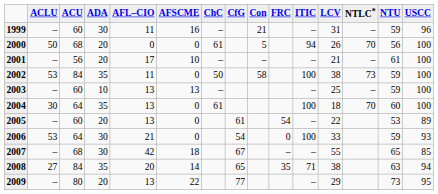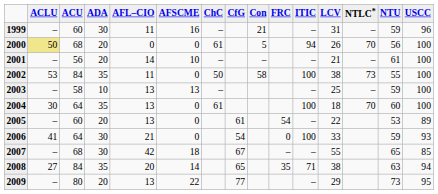 <table class=wikitable>
 <tr>
 <td></td>
 <th scope="col" style="background:#efefef;"><a href='#'>ACLU</a></th>
 <th scope="col" style="background:#efefef;"><a href='#'>ACU</a></th>
 <th scope="col" style="background:#efefef;"><a href='#'>ADA</a></th>
 <th scope="col" style="background:#efefef;"><a href='#'>AFL–CIO</a></th>
 <th scope="col" style="background:#efefef;"><a href='#'>AFSCME</a></th>
 <th scope="col" style="background:#efefef;"><a href='#'>ChC</a></th>
 <th scope="col" style="background:#efefef;"><a href='#'>CfG</a></th>
 <th scope="col" style="background:#efefef;"><a href='#'>Con</a></th>
 <th scope="col" style="background:#efefef;"><a href='#'>FRC</a></th>
 <th scope="col" style="background:#efefef;"><a href='#'>ITIC</a></th>
 <th scope="col" style="background:#efefef;"><a href='#'>LCV</a></th>
 <th scope="col" style="background:#efefef;">NTLC<sup>*</sup></th>
 <th scope="col" style="background:#efefef;"><a href='#'>NTU</a></th>
 <th scope="col" style="background:#efefef;"><a href='#'>USCC</a></th>
 </tr>
 <tr>
 <th scope="row" style="background:#efefef;" align="left">1999</th>
 <td align="right">–</td>
 <td align="right">60</td>
 <td align="right">30</td>
 <td align="right">11</td>
 <td align="right">16</td>
 <td align="right">–</td>
 <td align="right"></td>
 <td align="right">21</td>
 <td align="right"></td>
 <td align="right">–</td>
 <td align="right">31</td>
 <td align="right">–</td>
 <td align="right">59</td>
 <td align="right">96</td>
 </tr>
 <tr>
 <th scope="row" style="background:#efefef;" align="left">2000</th>
-<td align="right">50</td>
+<td align="right" style="background: khaki;">50</td>
 <td align="right">68</td>
 <td align="right">20</td>
 <td align="right">0</td>
 <td align="right">0</td>
 <td align="right">61</td>
 <td align="right"></td>
 <td align="right">5</td>
 <td align="right"></td>
 <td align="right">94</td>
 <td align="right">26</td>
 <td align="right">70</td>
 <td align="right">56</td>
 <td align="right">100</td>
 </tr>
 <tr>
 <th scope="row" style="background:#efefef;" align="left">2001</th>
 <td align="right">–</td>
 <td align="right">56</td>
 <td align="right">20</td>
-<td align="right">17</td>
+<td align="right">14</td>
 <td align="right">10</td>
 <td align="right">–</td>
 <td align="right"></td>
 <td align="right">–</td>
 <td align="right"></td>
 <td align="right">–</td>
 <td align="right">21</td>
 <td align="right">–</td>
 <td align="right">61</td>
 <td align="right">100</td>
 </tr>
 <tr>
 <th scope="row" style="background:#efefef;" align="left">2002</th>
 <td align="right">53</td>
 <td align="right">84</td>
 <td align="right">35</td>
 <td align="right">11</td>
 <td align="right">0</td>
 <td align="right">50</td>
 <td align="right"></td>
 <td align="right">58</td>
 <td align="right"></td>
 <td align="right">100</td>
 <td align="right">38</td>
 <td align="right">73</td>
-<td align="right">59</td>
+<td align="right">55</td>
 <td align="right">100</td>
 </tr>
 <tr>
 <th scope="row" style="background:#efefef;" align="left">2003</th>
 <td align="right">–</td>
-<td align="right">60</td>
+<td align="right">58</td>
 <td align="right">10</td>
 <td align="right">13</td>
 <td align="right">13</td>
 <td align="right">–</td>
 <td align="right"></td>
 <td align="right"></td>
 <td align="right"></td>
 <td align="right">–</td>
 <td align="right">25</td>
 <td align="right">–</td>
 <td align="right">59</td>
 <td align="right">100</td>
 </tr>
 <tr>
 <th scope="row" style="background:#efefef;" align="left">2004</th>
 <td align="right">30</td>
 <td align="right">64</td>
 <td align="right">35</td>
 <td align="right">13</td>
 <td align="right">0</td>
 <td align="right">61</td>
 <td align="right"></td>
 <td align="right"></td>
 <td align="right"></td>
 <td align="right">100</td>
 <td align="right">18</td>
 <td align="right">70</td>
 <td align="right">60</td>
 <td align="right">100</td>
 </tr>
 <tr>
 <th scope="row" style="background:#efefef;" align="left">2005</th>
 <td align="right">–</td>
 <td align="right">60</td>
 <td align="right">20</td>
 <td align="right">13</td>
 <td align="right">0</td>
 <td align="right"></td>
 <td align="right">61</td>
 <td align="right"></td>
 <td align="right">54</td>
 <td align="right">–</td>
 <td align="right">22</td>
 <td align="right"></td>
 <td align="right">53</td>
 <td align="right">89</td>
 </tr>
 <tr>
 <th scope="row" style="background:#efefef;" align="left">2006</th>
-<td align="right">53</td>
+<td align="right">41</td>
 <td align="right">64</td>
 <td align="right">30</td>
 <td align="right">21</td>
 <td align="right">0</td>
 <td align="right"></td>
 <td align="right">54</td>
 <td align="right"></td>
 <td align="right">0</td>
 <td align="right">100</td>
 <td align="right">33</td>
 <td align="right"></td>
 <td align="right">59</td>
 <td align="right">93</td>
 </tr>
 <tr>
 <th scope="row" style="background:#efefef;" align="left">2007</th>
 <td align="right">–</td>
 <td align="right">68</td>
 <td align="right">30</td>
 <td align="right">42</td>
 <td align="right">18</td>
 <td align="right"></td>
 <td align="right">67</td>
 <td align="right"></td>
 <td align="right">–</td>
 <td align="right">–</td>
 <td align="right">55</td>
 <td align="right"></td>
 <td align="right">65</td>
 <td align="right">85</td>
 </tr>
 <tr>
 <th scope="row" style="background:#efefef;" align="left">2008</th>
 <td align="right">27</td>
 <td align="right">84</td>
 <td align="right">35</td>
 <td align="right">20</td>
 <td align="right">14</td>
 <td align="right"></td>
 <td align="right">65</td>
 <td align="right"></td>
 <td align="right">35</td>
 <td align="right">71</td>
 <td align="right">38</td>
 <td align="right"></td>
 <td align="right">63</td>
 <td align="right">94</td>
 </tr>
 <tr>
 <th scope="row" style="background:#efefef;" align="left">2009</th>
 <td align="right">–</td>
 <td align="right">80</td>
 <td align="right">20</td>
 <td align="right">13</td>
 <td align="right">22</td>
 <td align="right"></td>
 <td align="right">77</td>
 <td align="right"></td>
 <td align="right"></td>
 <td align="right">–</td>
 <td align="right">29</td>
 <td align="right"></td>
 <td align="right">73</td>
 <td align="right">95</td>
 </tr>
 </table>
